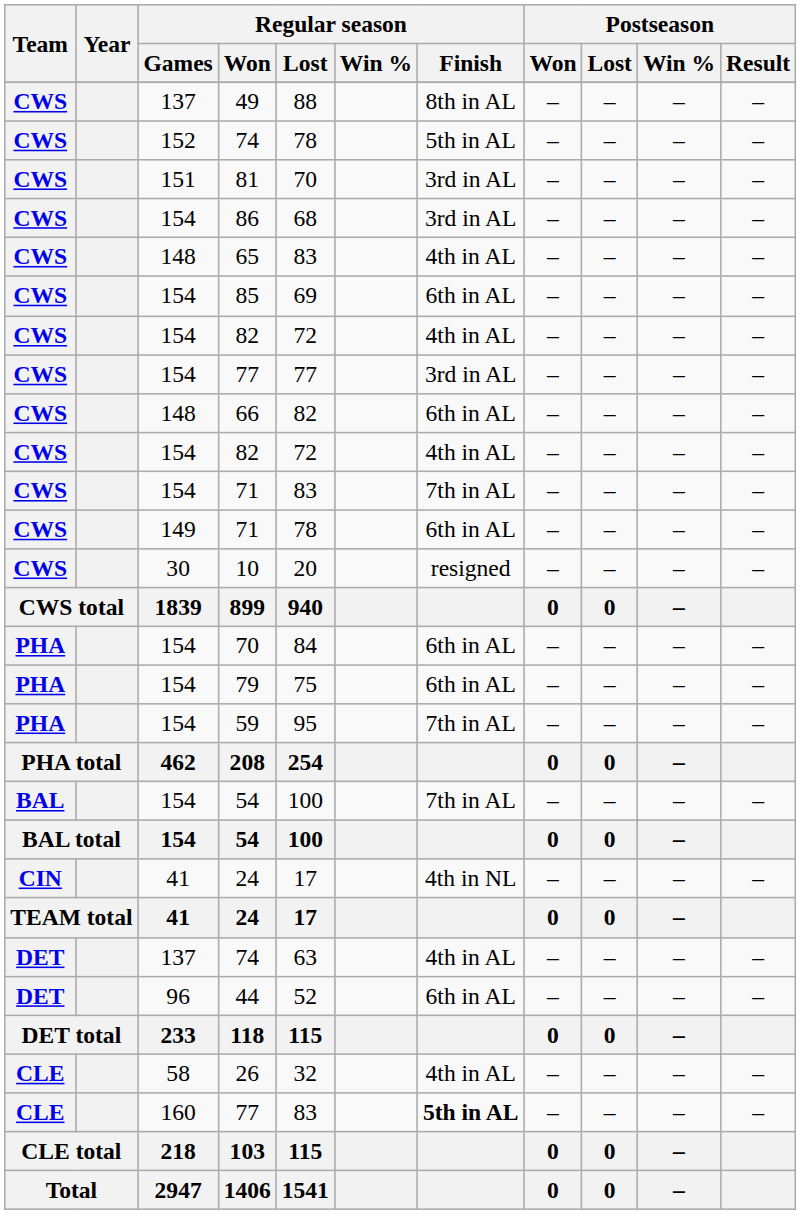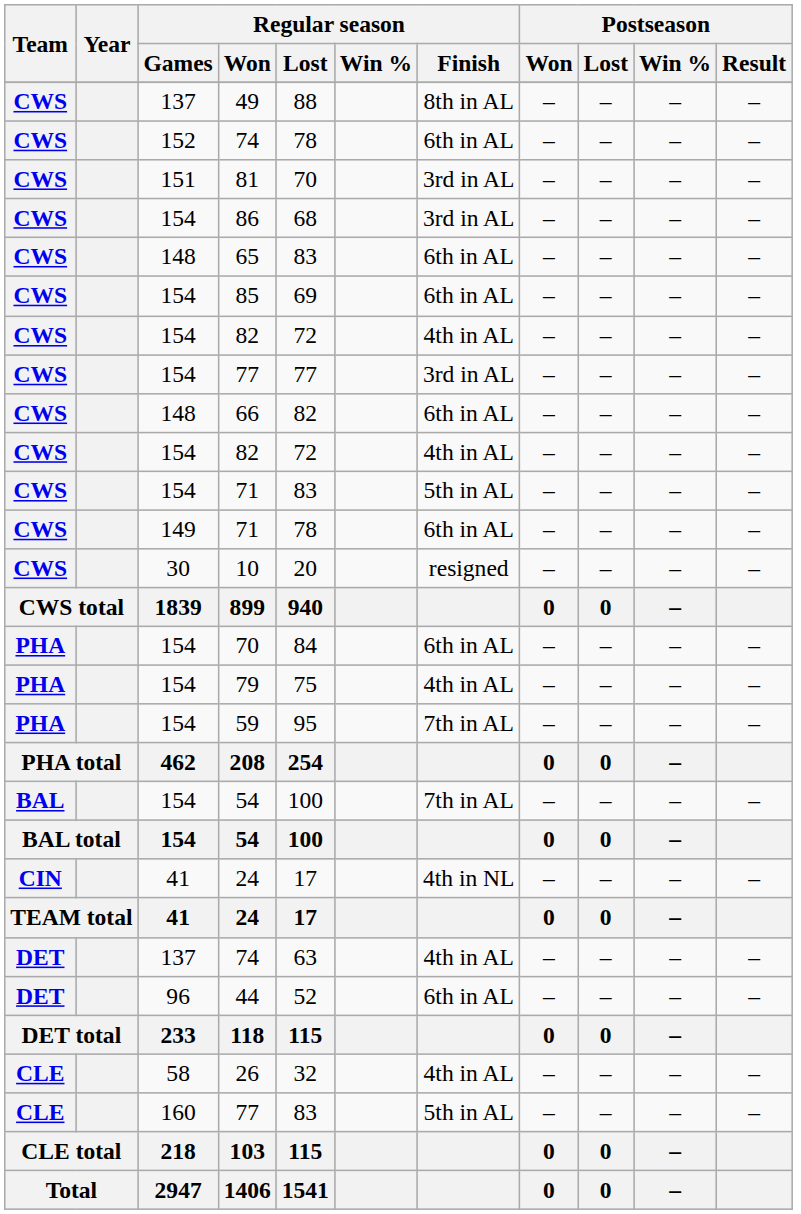 <table class="wikitable" style="font-size: 95%; text-align:center;">
 <tr>
 <th rowspan="2">Team</th>
 <th rowspan="2">Year</th>
 <th colspan="5">Regular season</th>
 <th colspan="4">Postseason</th>
 </tr>
 <tr>
 <th>Games</th>
 <th>Won</th>
 <th>Lost</th>
 <th>Win %</th>
 <th>Finish</th>
 <th>Won</th>
 <th>Lost</th>
 <th>Win %</th>
 <th>Result</th>
 </tr>
 <tr>
 </tr>
 <tr>
 <th><a href='#'>CWS</a></th>
 <th></th>
 <td>137</td>
 <td>49</td>
 <td>88</td>
 <td></td>
 <td>8th in AL</td>
 <td>–</td>
 <td>–</td>
 <td>–</td>
 <td>–</td>
 </tr>
 <tr>
 <th><a href='#'>CWS</a></th>
 <th></th>
 <td>152</td>
 <td>74</td>
 <td>78</td>
 <td></td>
-<td>5th in AL</td>
+<td>6th in AL</td>
 <td>–</td>
 <td>–</td>
 <td>–</td>
 <td>–</td>
 </tr>
 <tr>
 <th><a href='#'>CWS</a></th>
 <th></th>
 <td>151</td>
 <td>81</td>
 <td>70</td>
 <td></td>
 <td>3rd in AL</td>
 <td>–</td>
 <td>–</td>
 <td>–</td>
 <td>–</td>
 </tr>
 <tr>
 <th><a href='#'>CWS</a></th>
 <th></th>
 <td>154</td>
 <td>86</td>
 <td>68</td>
 <td></td>
 <td>3rd in AL</td>
 <td>–</td>
 <td>–</td>
 <td>–</td>
 <td>–</td>
 </tr>
 <tr>
 <th><a href='#'>CWS</a></th>
 <th></th>
 <td>148</td>
 <td>65</td>
 <td>83</td>
 <td></td>
-<td>4th in AL</td>
+<td>6th in AL</td>
 <td>–</td>
 <td>–</td>
 <td>–</td>
 <td>–</td>
 </tr>
 <tr>
 <th><a href='#'>CWS</a></th>
 <th></th>
 <td>154</td>
 <td>85</td>
 <td>69</td>
 <td></td>
 <td>6th in AL</td>
 <td>–</td>
 <td>–</td>
 <td>–</td>
 <td>–</td>
 </tr>
 <tr>
 <th><a href='#'>CWS</a></th>
 <th></th>
 <td>154</td>
 <td>82</td>
 <td>72</td>
 <td></td>
 <td>4th in AL</td>
 <td>–</td>
 <td>–</td>
 <td>–</td>
 <td>–</td>
 </tr>
 <tr>
 <th><a href='#'>CWS</a></th>
 <th></th>
 <td>154</td>
 <td>77</td>
 <td>77</td>
 <td></td>
 <td>3rd in AL</td>
 <td>–</td>
 <td>–</td>
 <td>–</td>
 <td>–</td>
 </tr>
 <tr>
 <th><a href='#'>CWS</a></th>
 <th></th>
 <td>148</td>
 <td>66</td>
 <td>82</td>
 <td></td>
 <td>6th in AL</td>
 <td>–</td>
 <td>–</td>
 <td>–</td>
 <td>–</td>
 </tr>
 <tr>
 <th><a href='#'>CWS</a></th>
 <th></th>
 <td>154</td>
 <td>82</td>
 <td>72</td>
 <td></td>
 <td>4th in AL</td>
 <td>–</td>
 <td>–</td>
 <td>–</td>
 <td>–</td>
 </tr>
 <tr>
 <th><a href='#'>CWS</a></th>
 <th></th>
 <td>154</td>
 <td>71</td>
 <td>83</td>
 <td></td>
-<td>7th in AL</td>
+<td>5th in AL</td>
 <td>–</td>
 <td>–</td>
 <td>–</td>
 <td>–</td>
 </tr>
 <tr>
 <th><a href='#'>CWS</a></th>
 <th></th>
 <td>149</td>
 <td>71</td>
 <td>78</td>
 <td></td>
 <td>6th in AL</td>
 <td>–</td>
 <td>–</td>
 <td>–</td>
 <td>–</td>
 </tr>
 <tr>
 <th><a href='#'>CWS</a></th>
 <th></th>
 <td>30</td>
 <td>10</td>
 <td>20</td>
 <td></td>
 <td>resigned</td>
 <td>–</td>
 <td>–</td>
 <td>–</td>
 <td>–</td>
 </tr>
 <tr>
 <th colspan="2">CWS total</th>
 <th>1839</th>
 <th>899</th>
 <th>940</th>
 <th></th>
 <th></th>
 <th>0</th>
 <th>0</th>
 <th>–</th>
 <th></th>
 </tr>
 <tr>
 <th><a href='#'>PHA</a></th>
 <th></th>
 <td>154</td>
 <td>70</td>
 <td>84</td>
 <td></td>
 <td>6th in AL</td>
 <td>–</td>
 <td>–</td>
 <td>–</td>
 <td>–</td>
 </tr>
 <tr>
 <th><a href='#'>PHA</a></th>
 <th></th>
 <td>154</td>
 <td>79</td>
 <td>75</td>
 <td></td>
-<td>6th in AL</td>
+<td>4th in AL</td>
 <td>–</td>
 <td>–</td>
 <td>–</td>
 <td>–</td>
 </tr>
 <tr>
 <th><a href='#'>PHA</a></th>
 <th></th>
 <td>154</td>
 <td>59</td>
 <td>95</td>
 <td></td>
 <td>7th in AL</td>
 <td>–</td>
 <td>–</td>
 <td>–</td>
 <td>–</td>
 </tr>
 <tr>
 <th colspan="2">PHA total</th>
 <th>462</th>
 <th>208</th>
 <th>254</th>
 <th></th>
 <th></th>
 <th>0</th>
 <th>0</th>
 <th>–</th>
 <th></th>
 </tr>
 <tr>
 <th><a href='#'>BAL</a></th>
 <th></th>
 <td>154</td>
 <td>54</td>
 <td>100</td>
 <td></td>
 <td>7th in AL</td>
 <td>–</td>
 <td>–</td>
 <td>–</td>
 <td>–</td>
 </tr>
 <tr>
 <th colspan="2">BAL total</th>
 <th>154</th>
 <th>54</th>
 <th>100</th>
 <th></th>
 <th></th>
 <th>0</th>
 <th>0</th>
 <th>–</th>
 <th></th>
 </tr>
 <tr>
 <th><a href='#'>CIN</a></th>
 <th></th>
 <td>41</td>
 <td>24</td>
 <td>17</td>
 <td></td>
 <td>4th in NL</td>
 <td>–</td>
 <td>–</td>
 <td>–</td>
 <td>–</td>
 </tr>
 <tr>
 <th colspan="2">TEAM total</th>
 <th>41</th>
 <th>24</th>
 <th>17</th>
 <th></th>
 <th></th>
 <th>0</th>
 <th>0</th>
 <th>–</th>
 <th></th>
 </tr>
 <tr>
 <th><a href='#'>DET</a></th>
 <th></th>
 <td>137</td>
 <td>74</td>
 <td>63</td>
 <td></td>
 <td>4th in AL</td>
 <td>–</td>
 <td>–</td>
 <td>–</td>
 <td>–</td>
 </tr>
 <tr>
 <th><a href='#'>DET</a></th>
 <th></th>
 <td>96</td>
 <td>44</td>
 <td>52</td>
 <td></td>
 <td>6th in AL</td>
 <td>–</td>
 <td>–</td>
 <td>–</td>
 <td>–</td>
 </tr>
 <tr>
 <th colspan="2">DET total</th>
 <th>233</th>
 <th>118</th>
 <th>115</th>
 <th></th>
 <th></th>
 <th>0</th>
 <th>0</th>
 <th>–</th>
 <th></th>
 </tr>
 <tr>
 <th><a href='#'>CLE</a></th>
 <th></th>
 <td>58</td>
 <td>26</td>
 <td>32</td>
 <td></td>
 <td>4th in AL</td>
 <td>–</td>
 <td>–</td>
 <td>–</td>
 <td>–</td>
 </tr>
 <tr>
 <th><a href='#'>CLE</a></th>
 <th></th>
 <td>160</td>
 <td>77</td>
 <td>83</td>
 <td></td>
-<td><strong>5th in AL</strong></td>
+<td>5th in AL</td>
 <td>–</td>
 <td>–</td>
 <td>–</td>
 <td>–</td>
 </tr>
 <tr>
 <th colspan="2">CLE total</th>
 <th>218</th>
 <th>103</th>
 <th>115</th>
 <th></th>
 <th></th>
 <th>0</th>
 <th>0</th>
 <th>–</th>
 <th></th>
 </tr>
 <tr>
 <th colspan="2">Total</th>
 <th>2947</th>
 <th>1406</th>
 <th>1541</th>
 <th></th>
 <th></th>
 <th>0</th>
 <th>0</th>
 <th>–</th>
 <th></th>
 </tr>
 </table>
